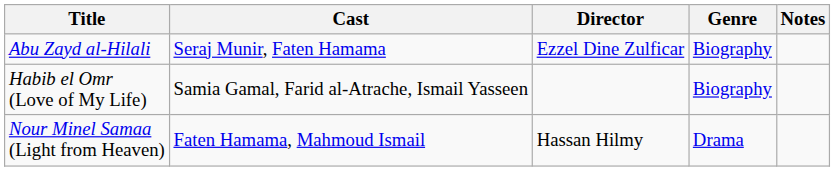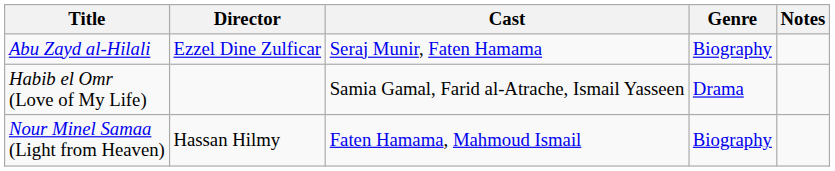 <table class="wikitable">
 <tr>
 <th>Title</th>
+<th>Director</th>
 <th>Cast</th>
-<th>Director</th>
 <th>Genre</th>
 <th>Notes</th>
 </tr>
 <tr>
 <td><em><a href='#'>Abu Zayd al-Hilali</a></em></td>
+<td><a href='#'>Ezzel Dine Zulficar</a></td>
 <td><a href='#'>Seraj Munir</a>, <a href='#'>Faten Hamama</a></td>
-<td><a href='#'>Ezzel Dine Zulficar</a></td>
 <td><a href='#'>Biography</a></td>
 <td></td>
 </tr>
 <tr>
 <td><em>Habib el Omr </em><br>(Love of My Life)</td>
+<td></td>
 <td>Samia Gamal, Farid al-Atrache, Ismail Yasseen</td>
-<td></td>
-<td><a href='#'>Biography</a></td>
+<td><a href='#'>Drama</a></td>
 <td></td>
 </tr>
 <tr>
 <td><em><a href='#'>Nour Minel Samaa</a></em><br>(Light from Heaven)</td>
+<td>Hassan Hilmy</td>
 <td><a href='#'>Faten Hamama</a>,  <a href='#'>Mahmoud Ismail</a></td>
-<td>Hassan Hilmy</td>
-<td><a href='#'>Drama</a></td>
+<td><a href='#'>Biography</a></td>
 <td></td>
 </tr>
 </table>
